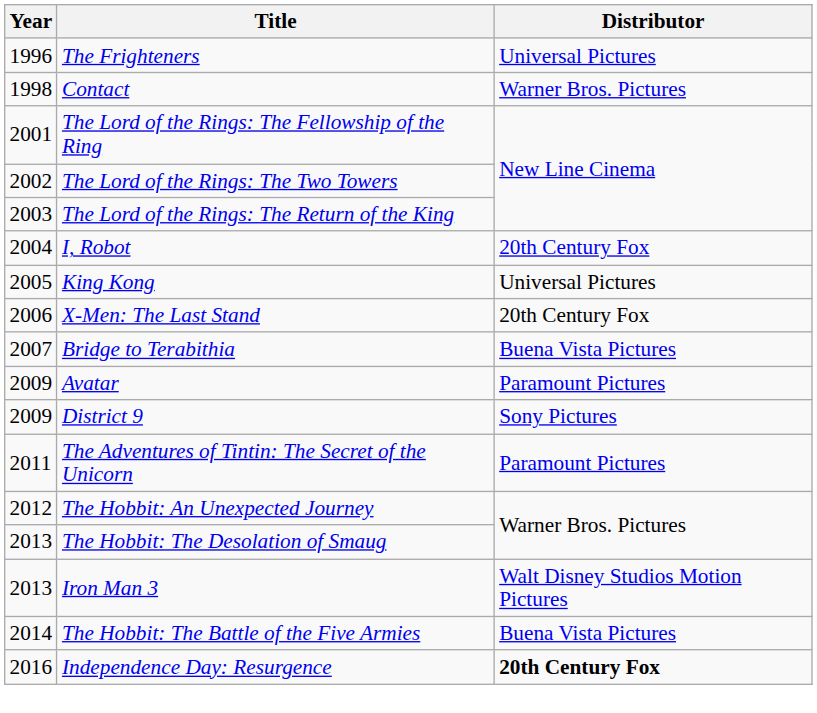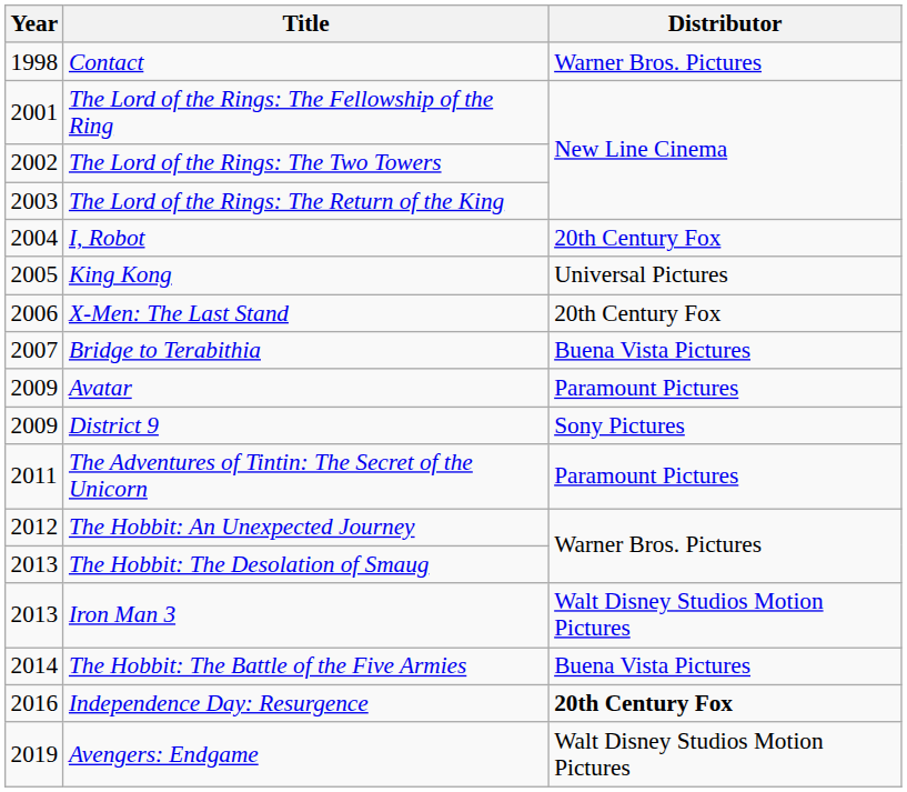 <table class="wikitable sortable">
 <tr>
 <th>Year</th>
 <th>Title</th>
 <th>Distributor</th>
-</tr>
-<tr>
-<td>1996</td>
-<td><em><a href='#'>The Frighteners</a></em></td>
-<td><a href='#'>Universal Pictures</a></td>
 </tr>
 <tr>
 <td>1998</td>
 <td><a href='#'><em>Contact</em></a></td>
 <td><a href='#'>Warner Bros. Pictures</a></td>
 </tr>
 <tr>
 <td>2001</td>
 <td><em><a href='#'>The Lord of the Rings: The Fellowship of the Ring</a></em></td>
 <td rowspan="3"><a href='#'>New Line Cinema</a></td>
 </tr>
 <tr>
 <td>2002</td>
 <td><em><a href='#'>The Lord of the Rings: The Two Towers</a></em></td>
 </tr>
 <tr>
 <td>2003</td>
 <td><em><a href='#'>The Lord of the Rings: The Return of the King</a></em></td>
 </tr>
 <tr>
 <td>2004</td>
 <td><a href='#'><em>I, Robot</em></a></td>
 <td><a href='#'>20th Century Fox</a></td>
 </tr>
 <tr>
 <td>2005</td>
 <td><a href='#'><em>King Kong</em></a></td>
 <td>Universal Pictures</td>
 </tr>
 <tr>
 <td>2006</td>
 <td><em><a href='#'>X-Men: The Last Stand</a></em></td>
 <td>20th Century Fox</td>
 </tr>
 <tr>
 <td>2007</td>
 <td><a href='#'><em>Bridge to Terabithia</em></a></td>
 <td><a href='#'>Buena Vista Pictures</a></td>
 </tr>
 <tr>
 <td>2009</td>
 <td><a href='#'><em>Avatar</em></a></td>
 <td><a href='#'>Paramount Pictures</a></td>
 </tr>
 <tr>
 <td>2009</td>
 <td><em><a href='#'>District 9</a></em></td>
 <td><a href='#'>Sony Pictures</a></td>
 </tr>
 <tr>
 <td>2011</td>
 <td><em><a href='#'>The Adventures of Tintin: The Secret of the Unicorn</a></em></td>
 <td><a href='#'>Paramount Pictures</a></td>
 </tr>
 <tr>
 <td>2012</td>
 <td><em><a href='#'>The Hobbit: An Unexpected Journey</a></em></td>
 <td rowspan="2">Warner Bros. Pictures</td>
 </tr>
 <tr>
 <td>2013</td>
 <td><em><a href='#'>The Hobbit: The Desolation of Smaug</a></em></td>
 </tr>
 <tr>
 <td>2013</td>
 <td><em><a href='#'>Iron Man 3</a></em></td>
 <td><a href='#'>Walt Disney Studios Motion Pictures</a></td>
 </tr>
 <tr>
 <td>2014</td>
 <td><em><a href='#'>The Hobbit: The Battle of the Five Armies</a></em></td>
 <td><a href='#'>Buena Vista Pictures</a></td>
 </tr>
 <tr>
 <td>2016</td>
 <td><em><a href='#'>Independence Day: Resurgence</a></em></td>
 <td><strong>20th Century Fox</strong></td>
 </tr>
+<tr>
+<td>2019</td>
+<td><em><a href='#'>Avengers: Endgame</a></em></td>
+<td>Walt Disney Studios Motion Pictures</td>
+</tr>
 </table>
